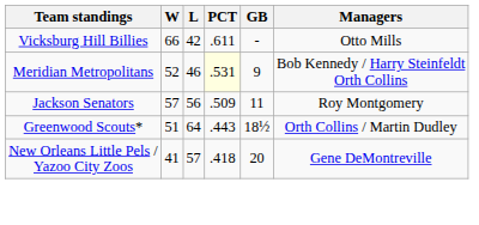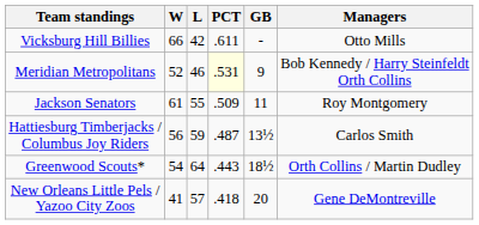 <table class="wikitable" style="text-align:center">
 <tr>
 <th>Team standings</th>
 <th>W</th>
 <th>L</th>
 <th>PCT</th>
 <th>GB</th>
 <th>Managers</th>
 </tr>
 <tr>
 <td><a href='#'>Vicksburg Hill Billies</a></td>
 <td>66</td>
 <td>42</td>
 <td>.611</td>
 <td>-</td>
 <td>Otto Mills</td>
 </tr>
 <tr>
 <td><a href='#'>Meridian Metropolitans</a></td>
 <td>52</td>
 <td>46</td>
 <td style="background: lightyellow;">.531</td>
 <td>9</td>
 <td>Bob Kennedy / <a href='#'>Harry Steinfeldt</a> <br> <a href='#'>Orth Collins</a></td>
 </tr>
 <tr>
 <td><a href='#'>Jackson Senators</a></td>
-<td>57</td>
-<td>56</td>
+<td>61</td>
+<td>55</td>
 <td>.509</td>
 <td>11</td>
 <td>Roy Montgomery</td>
 </tr>
 <tr>
+<td><a href='#'>Hattiesburg Timberjacks</a> /<br> <a href='#'>Columbus Joy Riders</a></td>
+<td>56</td>
+<td>59</td>
+<td>.487</td>
+<td>13½</td>
+<td>Carlos Smith</td>
+</tr>
+<tr>
 <td><a href='#'>Greenwood Scouts</a>*</td>
-<td>51</td>
+<td>54</td>
 <td>64</td>
 <td>.443</td>
 <td>18½</td>
 <td><a href='#'>Orth Collins</a> / Martin Dudley</td>
 </tr>
 <tr>
 <td><a href='#'>New Orleans Little Pels</a> /<br> <a href='#'>Yazoo City Zoos</a></td>
 <td>41</td>
 <td>57</td>
 <td>.418</td>
 <td>20</td>
 <td><a href='#'>Gene DeMontreville</a></td>
 </tr>
 </table>
